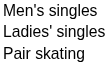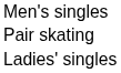 <table>
 <tr>
 <td>Men's singles <br> </td>
+<td></td>
+<td></td>
+<td></td>
+</tr>
+<tr>
+<td>Pair skating <br> </td>
 <td></td>
 <td></td>
 <td></td>
 </tr>
 <tr>
 <td>Ladies' singles <br> </td>
 <td></td>
 <td></td>
 <td></td>
 </tr>
-<tr>
-<td>Pair skating <br> </td>
-<td></td>
-<td></td>
-<td></td>
-</tr>
 </table>
